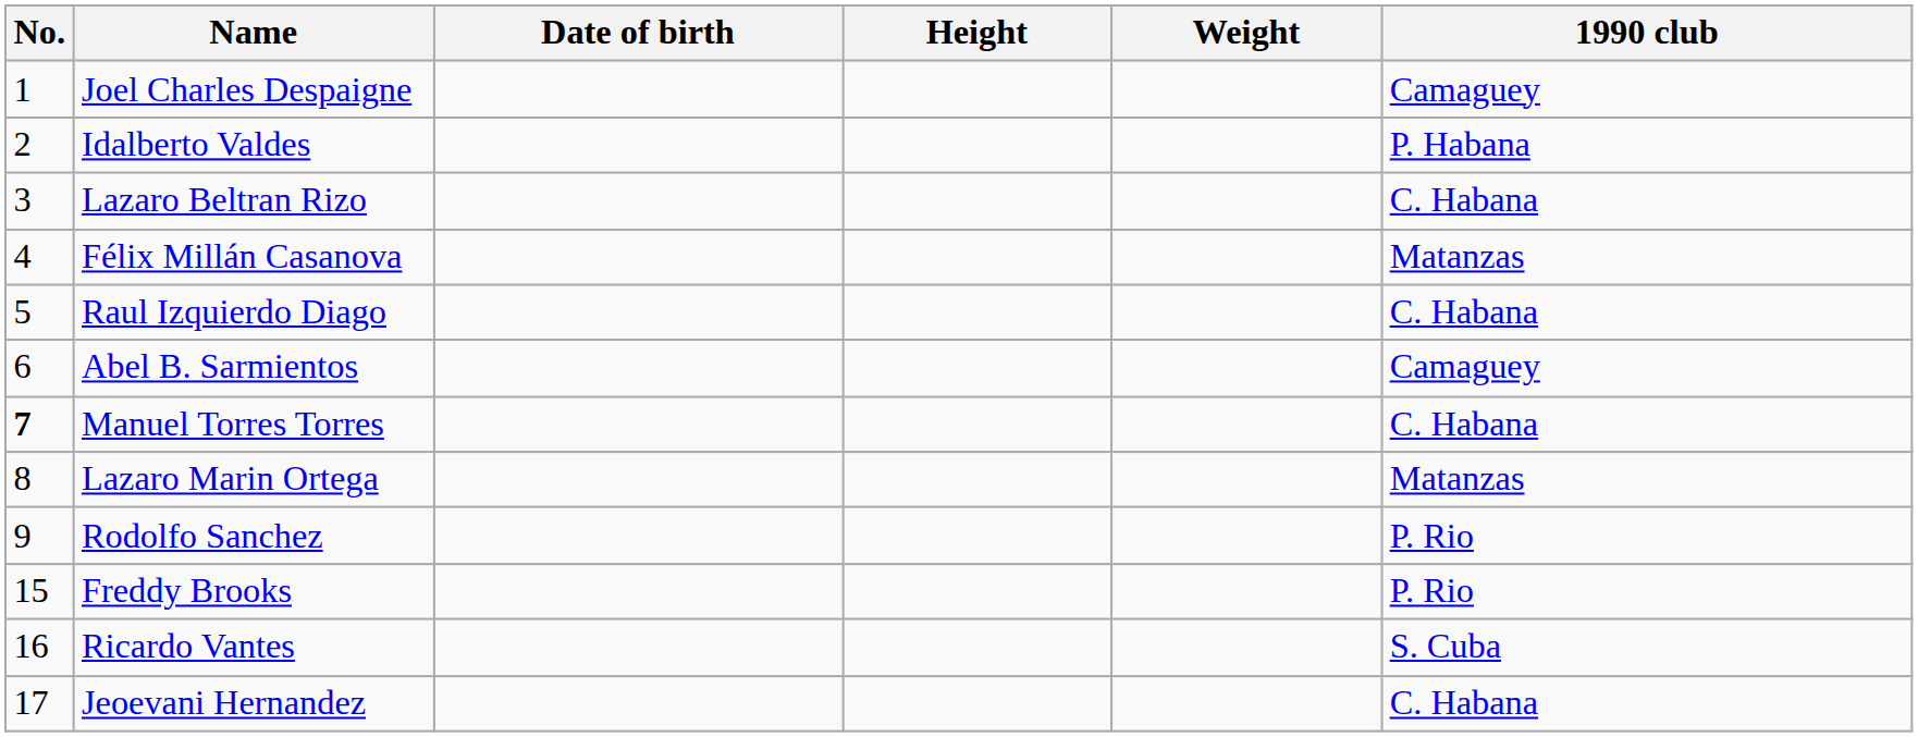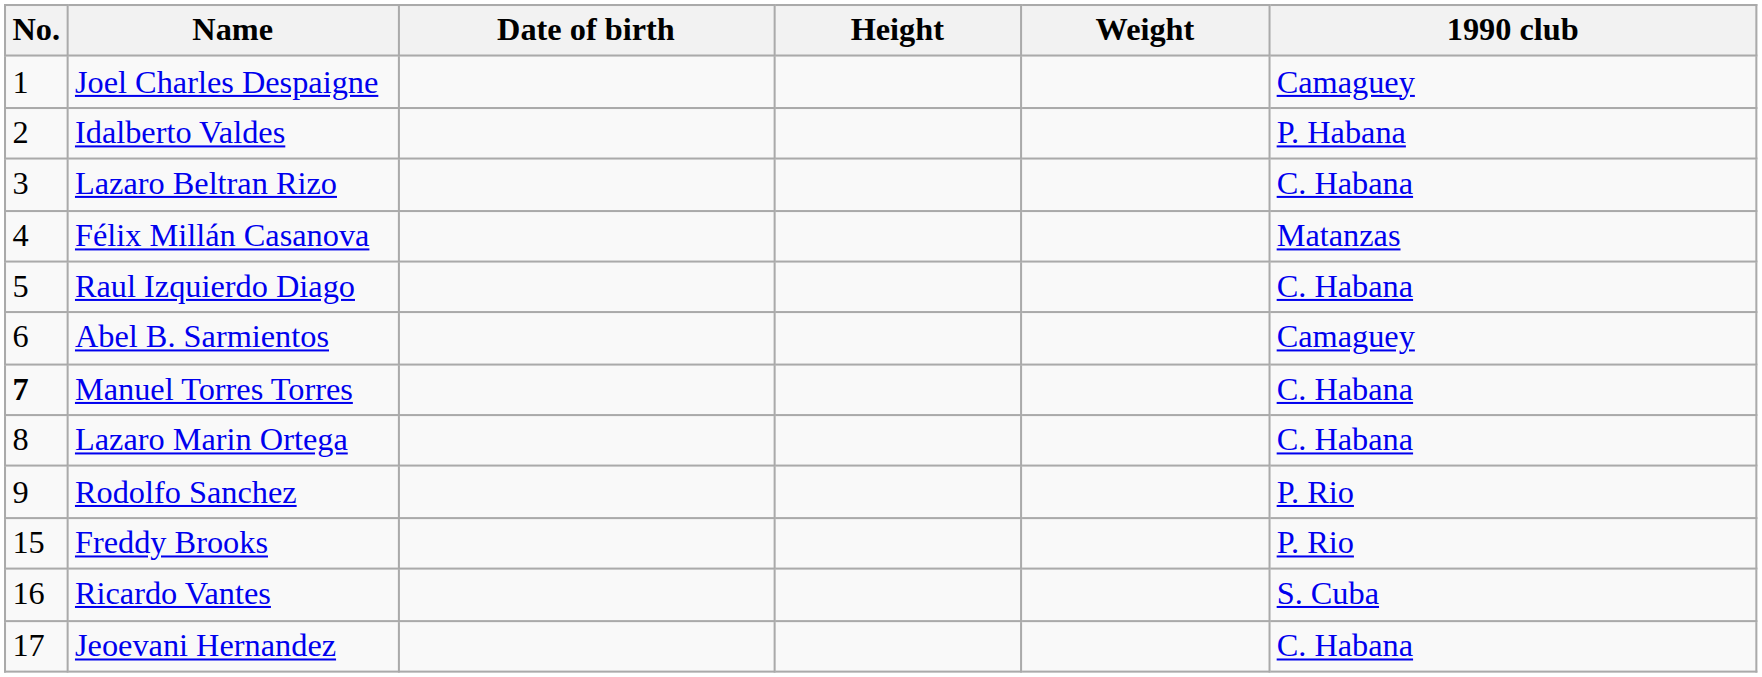 <table class=wikitable sortable style=font-size:100%; text-align:center;>
 <tr>
 <th>No.</th>
 <th style=width:12em>Name</th>
 <th style=width:15em>Date of birth</th>
 <th style=width:9em>Height</th>
 <th style=width:9em>Weight</th>
 <th style=width:19em>1990 club</th>
 </tr>
 <tr>
 <td>1</td>
 <td><a href='#'>Joel Charles Despaigne</a></td>
 <td></td>
 <td></td>
 <td></td>
 <td><a href='#'>Camaguey</a></td>
 </tr>
 <tr>
 <td>2</td>
 <td><a href='#'>Idalberto Valdes</a></td>
 <td></td>
 <td></td>
 <td></td>
 <td><a href='#'>P. Habana</a></td>
 </tr>
 <tr>
 <td>3</td>
 <td><a href='#'>Lazaro Beltran Rizo</a></td>
 <td></td>
 <td></td>
 <td></td>
 <td><a href='#'>C. Habana</a></td>
 </tr>
 <tr>
 <td>4</td>
 <td><a href='#'>Félix Millán Casanova</a></td>
 <td></td>
 <td></td>
 <td></td>
 <td><a href='#'>Matanzas</a></td>
 </tr>
 <tr>
 <td>5</td>
 <td><a href='#'>Raul Izquierdo Diago</a></td>
 <td></td>
 <td></td>
 <td></td>
 <td><a href='#'>C. Habana</a></td>
 </tr>
 <tr>
 <td>6</td>
 <td><a href='#'>Abel B. Sarmientos</a></td>
 <td></td>
 <td></td>
 <td></td>
 <td><a href='#'>Camaguey</a></td>
 </tr>
 <tr>
 <td><strong>7</strong></td>
 <td><a href='#'>Manuel Torres Torres</a></td>
 <td></td>
 <td></td>
 <td></td>
 <td><a href='#'>C. Habana</a></td>
 </tr>
 <tr>
 <td>8</td>
 <td><a href='#'>Lazaro Marin Ortega</a></td>
 <td></td>
 <td></td>
 <td></td>
-<td><a href='#'>Matanzas</a></td>
+<td><a href='#'>C. Habana</a></td>
 </tr>
 <tr>
 <td>9</td>
 <td><a href='#'>Rodolfo Sanchez</a></td>
 <td></td>
 <td></td>
 <td></td>
 <td><a href='#'>P. Rio</a></td>
 </tr>
 <tr>
 <td>15</td>
 <td><a href='#'>Freddy Brooks</a></td>
 <td></td>
 <td></td>
 <td></td>
 <td><a href='#'>P. Rio</a></td>
 </tr>
 <tr>
 <td>16</td>
 <td><a href='#'>Ricardo Vantes</a></td>
 <td></td>
 <td></td>
 <td></td>
 <td><a href='#'>S. Cuba</a></td>
 </tr>
 <tr>
 <td>17</td>
 <td><a href='#'>Jeoevani Hernandez</a></td>
 <td></td>
 <td></td>
 <td></td>
 <td><a href='#'>C. Habana</a></td>
 </tr>
 </table>
